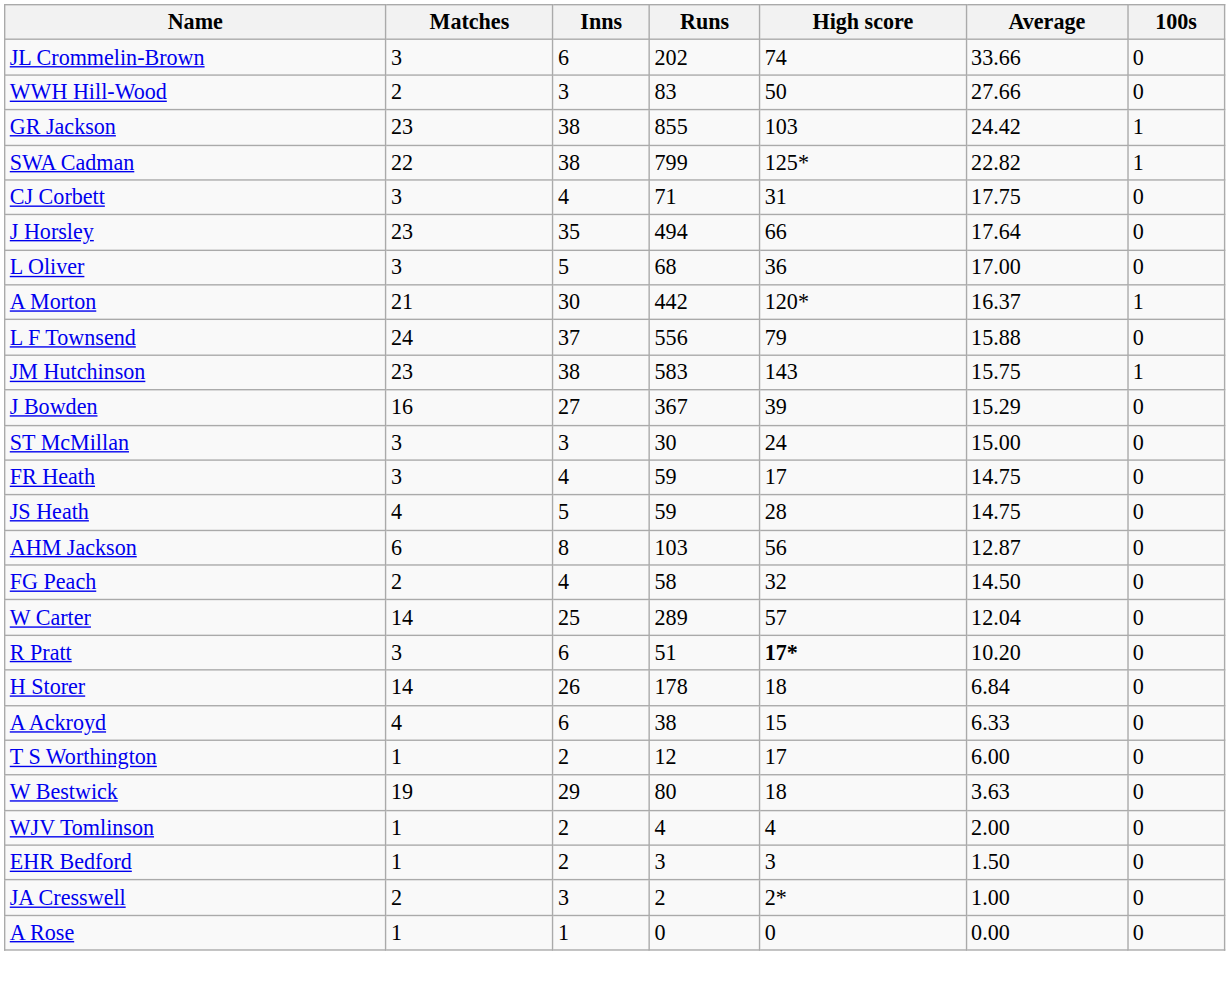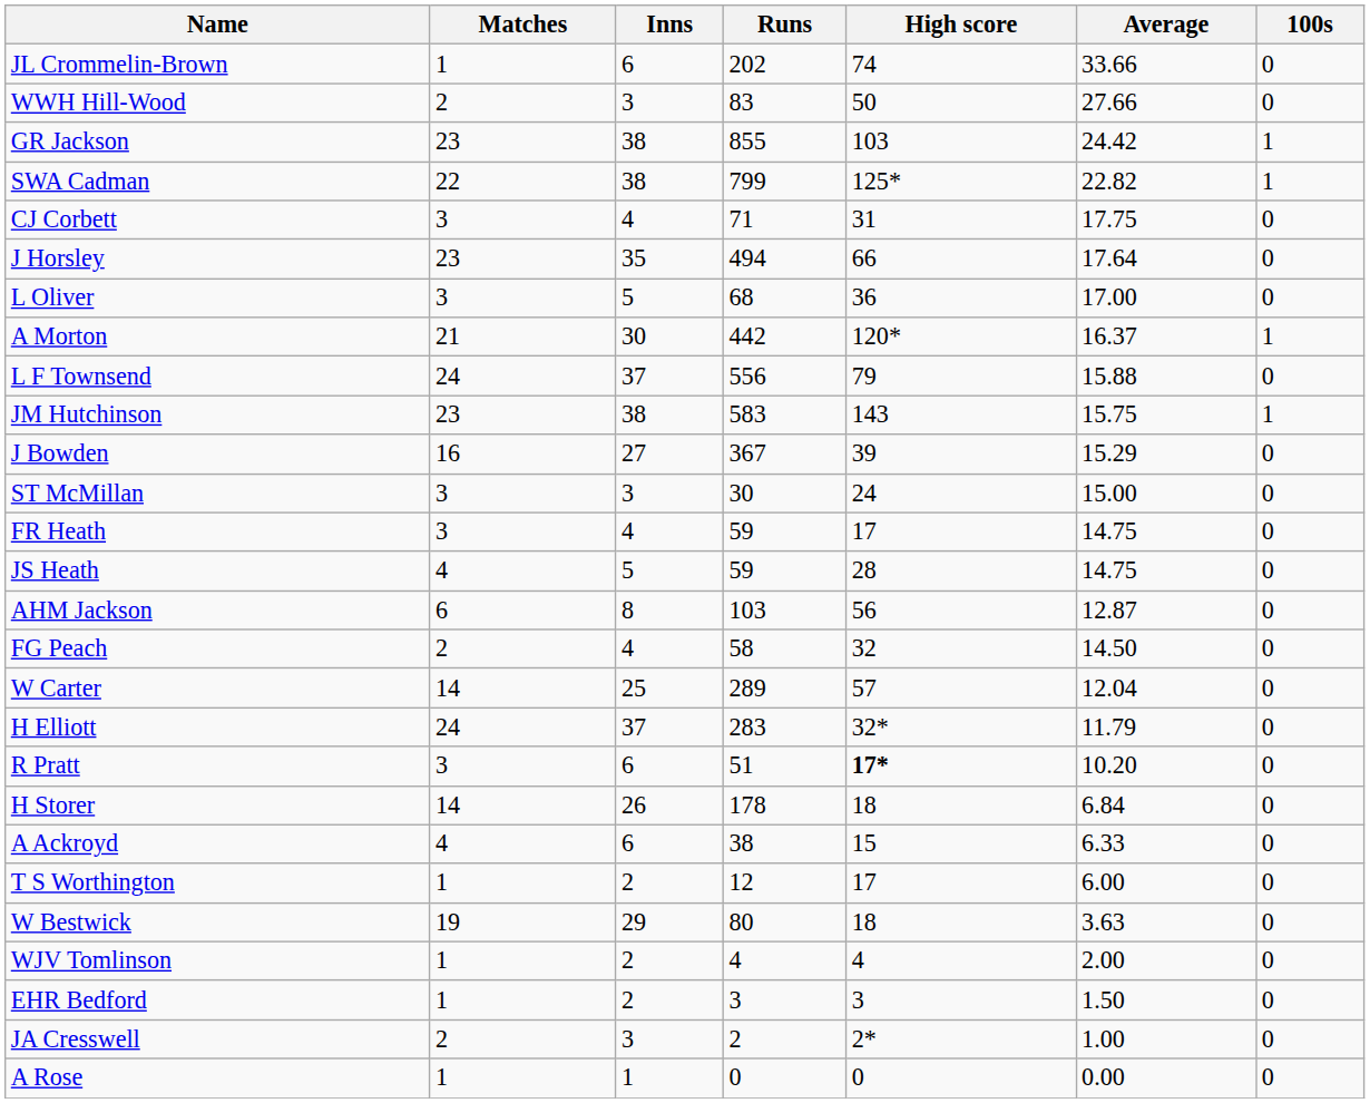 <table class="wikitable sortable" style="width:70%;">
 <tr style="background:#efefef;">
 <th>Name</th>
 <th>Matches</th>
 <th>Inns</th>
 <th>Runs</th>
 <th>High score</th>
 <th>Average</th>
 <th>100s</th>
 </tr>
 <tr>
 <td><a href='#'>JL Crommelin-Brown</a></td>
-<td>3</td>
+<td>1</td>
 <td>6</td>
 <td>202</td>
 <td>74</td>
 <td>33.66</td>
 <td>0</td>
 </tr>
 <tr>
 <td><a href='#'>WWH Hill-Wood</a></td>
 <td>2</td>
 <td>3</td>
 <td>83</td>
 <td>50</td>
 <td>27.66</td>
 <td>0</td>
 </tr>
 <tr>
 <td><a href='#'>GR Jackson</a></td>
 <td>23</td>
 <td>38</td>
 <td>855</td>
 <td>103</td>
 <td>24.42</td>
 <td>1</td>
 </tr>
 <tr>
 <td><a href='#'>SWA Cadman</a></td>
 <td>22</td>
 <td>38</td>
 <td>799</td>
 <td>125*</td>
 <td>22.82</td>
 <td>1</td>
 </tr>
 <tr>
 <td><a href='#'>CJ Corbett</a></td>
 <td>3</td>
 <td>4</td>
 <td>71</td>
 <td>31</td>
 <td>17.75</td>
 <td>0</td>
 </tr>
 <tr>
 <td><a href='#'>J Horsley</a></td>
 <td>23</td>
 <td>35</td>
 <td>494</td>
 <td>66</td>
 <td>17.64</td>
 <td>0</td>
 </tr>
 <tr>
 <td><a href='#'>L Oliver</a></td>
 <td>3</td>
 <td>5</td>
 <td>68</td>
 <td>36</td>
 <td>17.00</td>
 <td>0</td>
 </tr>
 <tr>
 <td><a href='#'>A Morton</a></td>
 <td>21</td>
 <td>30</td>
 <td>442</td>
 <td>120*</td>
 <td>16.37</td>
 <td>1</td>
 </tr>
 <tr>
 <td><a href='#'>L F Townsend</a></td>
 <td>24</td>
 <td>37</td>
 <td>556</td>
 <td>79</td>
 <td>15.88</td>
 <td>0</td>
 </tr>
 <tr>
 <td><a href='#'>JM Hutchinson</a></td>
 <td>23</td>
 <td>38</td>
 <td>583</td>
 <td>143</td>
 <td>15.75</td>
 <td>1</td>
 </tr>
 <tr>
 <td><a href='#'>J Bowden</a></td>
 <td>16</td>
 <td>27</td>
 <td>367</td>
 <td>39</td>
 <td>15.29</td>
 <td>0</td>
 </tr>
 <tr>
 <td><a href='#'>ST McMillan</a></td>
 <td>3</td>
 <td>3</td>
 <td>30</td>
 <td>24</td>
 <td>15.00</td>
 <td>0</td>
 </tr>
 <tr>
 <td><a href='#'>FR Heath</a></td>
 <td>3</td>
 <td>4</td>
 <td>59</td>
 <td>17</td>
 <td>14.75</td>
 <td>0</td>
 </tr>
 <tr>
 <td><a href='#'>JS Heath</a></td>
 <td>4</td>
 <td>5</td>
 <td>59</td>
 <td>28</td>
 <td>14.75</td>
 <td>0</td>
 </tr>
 <tr>
 <td><a href='#'>AHM Jackson</a></td>
 <td>6</td>
 <td>8</td>
 <td>103</td>
 <td>56</td>
 <td>12.87</td>
 <td>0</td>
 </tr>
 <tr>
 <td><a href='#'>FG Peach</a></td>
 <td>2</td>
 <td>4</td>
 <td>58</td>
 <td>32</td>
 <td>14.50</td>
 <td>0</td>
 </tr>
 <tr>
 <td><a href='#'>W Carter</a></td>
 <td>14</td>
 <td>25</td>
 <td>289</td>
 <td>57</td>
 <td>12.04</td>
 <td>0</td>
 </tr>
 <tr>
+<td><a href='#'>H Elliott</a></td>
+<td>24</td>
+<td>37</td>
+<td>283</td>
+<td>32*</td>
+<td>11.79</td>
+<td>0</td>
+</tr>
+<tr>
 <td><a href='#'>R Pratt</a></td>
 <td>3</td>
 <td>6</td>
 <td>51</td>
 <td><strong>17*</strong></td>
 <td>10.20</td>
 <td>0</td>
 </tr>
 <tr>
 <td><a href='#'>H Storer</a></td>
 <td>14</td>
 <td>26</td>
 <td>178</td>
 <td>18</td>
 <td>6.84</td>
 <td>0</td>
 </tr>
 <tr>
 <td><a href='#'>A Ackroyd</a></td>
 <td>4</td>
 <td>6</td>
 <td>38</td>
 <td>15</td>
 <td>6.33</td>
 <td>0</td>
 </tr>
 <tr>
 <td><a href='#'>T S Worthington</a></td>
 <td>1</td>
 <td>2</td>
 <td>12</td>
 <td>17</td>
 <td>6.00</td>
 <td>0</td>
 </tr>
 <tr>
 <td><a href='#'>W Bestwick</a></td>
 <td>19</td>
 <td>29</td>
 <td>80</td>
 <td>18</td>
 <td>3.63</td>
 <td>0</td>
 </tr>
 <tr>
 <td><a href='#'>WJV Tomlinson</a></td>
 <td>1</td>
 <td>2</td>
 <td>4</td>
 <td>4</td>
 <td>2.00</td>
 <td>0</td>
 </tr>
 <tr>
 <td><a href='#'>EHR Bedford</a></td>
 <td>1</td>
 <td>2</td>
 <td>3</td>
 <td>3</td>
 <td>1.50</td>
 <td>0</td>
 </tr>
 <tr>
 <td><a href='#'>JA Cresswell</a></td>
 <td>2</td>
 <td>3</td>
 <td>2</td>
 <td>2*</td>
 <td>1.00</td>
 <td>0</td>
 </tr>
 <tr>
 <td><a href='#'>A Rose</a></td>
 <td>1</td>
 <td>1</td>
 <td>0</td>
 <td>0</td>
 <td>0.00</td>
 <td>0</td>
 </tr>
 </table>
